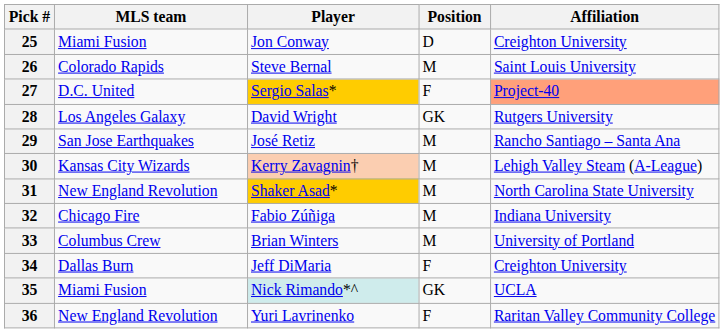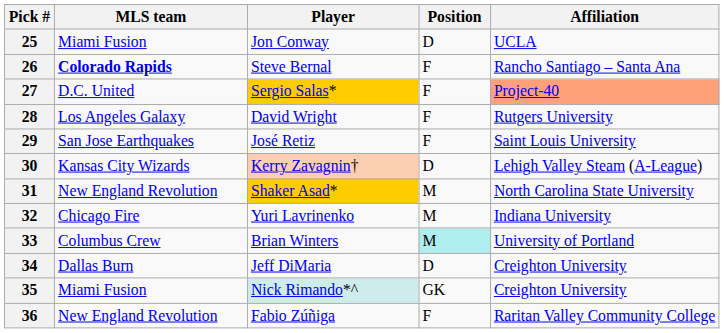 <table class="wikitable sortable">
 <tr>
 <th width=7%>Pick #</th>
 <th width=27%>MLS team</th>
 <th width=24%>Player</th>
 <th width=10%>Position</th>
 <th width=33%>Affiliation</th>
 </tr>
 <tr>
 <th>25</th>
 <td><a href='#'>Miami Fusion</a></td>
 <td><a href='#'>Jon Conway</a></td>
 <td>D</td>
-<td><a href='#'>Creighton University</a></td>
+<td><a href='#'>UCLA</a></td>
 </tr>
 <tr>
 <th>26</th>
-<td><a href='#'>Colorado Rapids</a></td>
+<td><strong><a href='#'>Colorado Rapids</a></strong></td>
 <td><a href='#'>Steve Bernal</a></td>
-<td>M</td>
-<td><a href='#'>Saint Louis University</a></td>
+<td>F</td>
+<td><a href='#'>Rancho Santiago – Santa Ana</a></td>
 </tr>
 <tr>
 <th>27</th>
 <td><a href='#'>D.C. United</a></td>
 <td style="background:#FFCC00"><a href='#'>Sergio Salas</a>*</td>
 <td>F</td>
 <td style="background: lightsalmon;"><a href='#'>Project-40</a></td>
 </tr>
 <tr>
 <th>28</th>
 <td><a href='#'>Los Angeles Galaxy</a></td>
 <td><a href='#'>David Wright</a></td>
-<td>GK</td>
+<td>F</td>
 <td><a href='#'>Rutgers University</a></td>
 </tr>
 <tr>
 <th>29</th>
 <td><a href='#'>San Jose Earthquakes</a></td>
 <td><a href='#'>José Retiz</a></td>
-<td>M</td>
-<td><a href='#'>Rancho Santiago – Santa Ana</a></td>
+<td>F</td>
+<td><a href='#'>Saint Louis University</a></td>
 </tr>
 <tr>
 <th>30</th>
 <td><a href='#'>Kansas City Wizards</a></td>
 <td bgcolor="#FBCEB1"><a href='#'>Kerry Zavagnin</a>†</td>
-<td>M</td>
+<td>D</td>
 <td><a href='#'>Lehigh Valley Steam</a> (<a href='#'>A-League</a>)</td>
 </tr>
 <tr>
 <th>31</th>
 <td><a href='#'>New England Revolution</a></td>
 <td style="background:#FFCC00"><a href='#'>Shaker Asad</a>*</td>
 <td>M</td>
 <td><a href='#'>North Carolina State University</a></td>
 </tr>
 <tr>
 <th>32</th>
 <td><a href='#'>Chicago Fire</a></td>
-<td><a href='#'>Fabio Zúñiga</a></td>
+<td><a href='#'>Yuri Lavrinenko</a></td>
 <td>M</td>
 <td><a href='#'>Indiana University</a></td>
 </tr>
 <tr>
 <th>33</th>
 <td><a href='#'>Columbus Crew</a></td>
 <td><a href='#'>Brian Winters</a></td>
-<td>M</td>
+<td style="background: paleturquoise;">M</td>
 <td><a href='#'>University of Portland</a></td>
 </tr>
 <tr>
 <th>34</th>
 <td><a href='#'>Dallas Burn</a></td>
 <td><a href='#'>Jeff DiMaria</a></td>
-<td>F</td>
+<td>D</td>
 <td><a href='#'>Creighton University</a></td>
 </tr>
 <tr>
 <th>35</th>
 <td><a href='#'>Miami Fusion</a></td>
 <td style="background:#CFECEC"><a href='#'>Nick Rimando</a>*^</td>
 <td>GK</td>
-<td><a href='#'>UCLA</a></td>
+<td><a href='#'>Creighton University</a></td>
 </tr>
 <tr>
 <th>36</th>
 <td><a href='#'>New England Revolution</a></td>
-<td><a href='#'>Yuri Lavrinenko</a></td>
+<td><a href='#'>Fabio Zúñiga</a></td>
 <td>F</td>
 <td><a href='#'>Raritan Valley Community College</a></td>
 </tr>
 </table>
